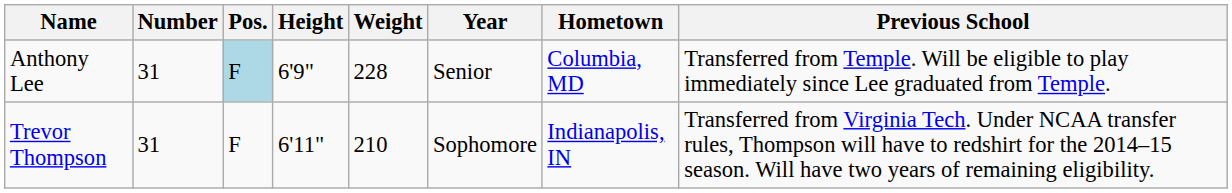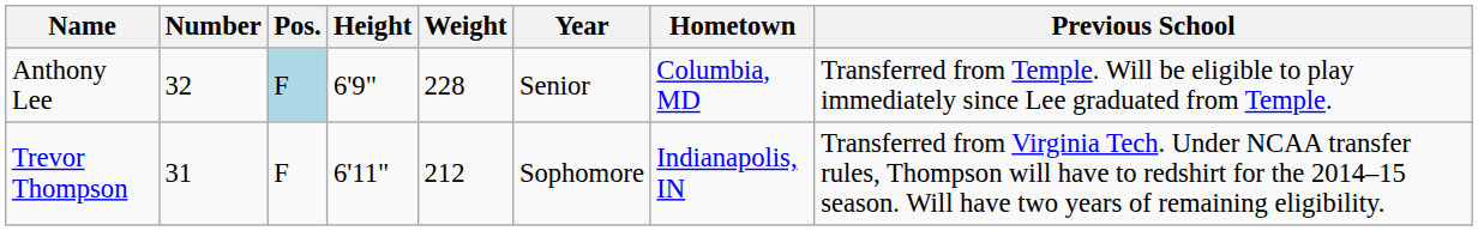 <table class="wikitable sortable" border="1">
 <tr>
 <th>Name</th>
 <th>Number</th>
 <th>Pos.</th>
 <th>Height</th>
 <th>Weight</th>
 <th>Year</th>
 <th>Hometown</th>
 <th class="unsortable">Previous School</th>
 </tr>
 <tr>
 <td sortname>Anthony Lee</td>
-<td>31</td>
+<td>32</td>
 <td style="background: lightblue;">F</td>
 <td>6'9"</td>
 <td>228</td>
 <td>Senior</td>
 <td><a href='#'>Columbia, MD</a></td>
 <td>Transferred from <a href='#'>Temple</a>. Will be eligible to play immediately since Lee graduated from <a href='#'>Temple</a>.</td>
 </tr>
 <tr>
 <td sortname><a href='#'>Trevor Thompson</a></td>
 <td>31</td>
 <td>F</td>
 <td>6'11"</td>
-<td>210</td>
+<td>212</td>
 <td>Sophomore</td>
 <td><a href='#'>Indianapolis, IN</a></td>
 <td>Transferred from <a href='#'>Virginia Tech</a>. Under NCAA transfer rules, Thompson will have to redshirt for the 2014–15 season. Will have two years of remaining eligibility.</td>
 </tr>
 </table>
